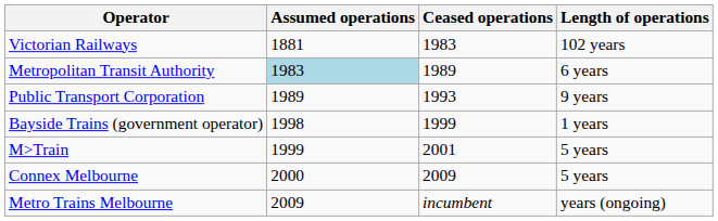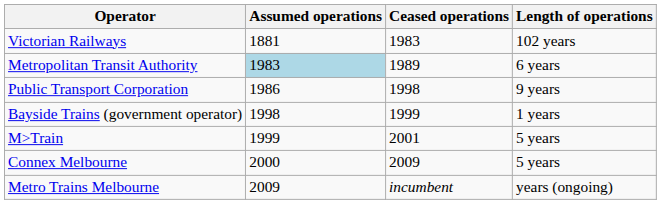 <table class="wikitable">
 <tr>
 <th>Operator</th>
 <th>Assumed operations</th>
 <th>Ceased operations</th>
 <th>Length of operations</th>
 </tr>
 <tr>
 <td><a href='#'>Victorian Railways</a></td>
 <td>1881</td>
 <td>1983</td>
 <td>102 years</td>
 </tr>
 <tr>
 <td><a href='#'>Metropolitan Transit Authority</a></td>
 <td style="background: lightblue;">1983</td>
 <td>1989</td>
 <td>6 years</td>
 </tr>
 <tr>
 <td><a href='#'>Public Transport Corporation</a></td>
-<td>1989</td>
-<td>1993</td>
+<td>1986</td>
+<td>1998</td>
 <td>9 years</td>
 </tr>
 <tr>
 <td><a href='#'>Bayside Trains</a> (government operator)</td>
 <td>1998</td>
 <td>1999</td>
 <td>1 years</td>
 </tr>
 <tr>
 <td><a href='#'>M>Train</a></td>
 <td>1999</td>
 <td>2001</td>
 <td>5 years</td>
 </tr>
 <tr>
 <td><a href='#'>Connex Melbourne</a></td>
 <td>2000</td>
 <td>2009</td>
 <td>5 years</td>
 </tr>
 <tr>
 <td><a href='#'>Metro Trains Melbourne</a></td>
 <td>2009</td>
 <td><em>incumbent</em></td>
 <td> years (ongoing)</td>
 </tr>
 </table>
